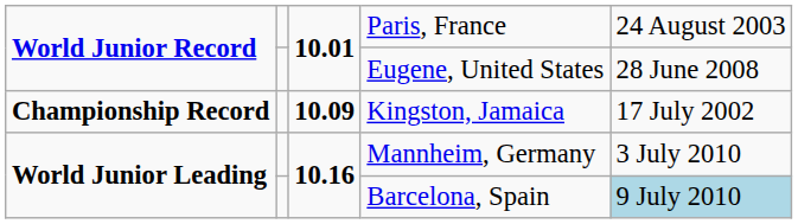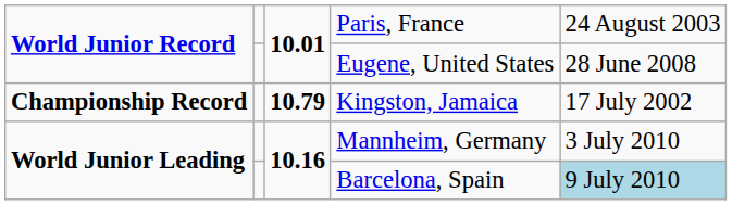 <table class="wikitable">
 <tr>
 <td rowspan=2><strong><a href='#'>World Junior Record</a></strong></td>
 <td></td>
 <td rowspan=2><strong>10.01</strong></td>
 <td><a href='#'>Paris</a>, France</td>
 <td>24 August 2003</td>
 </tr>
 <tr>
 <td></td>
 <td><a href='#'>Eugene</a>, United States</td>
 <td>28 June 2008</td>
 </tr>
 <tr>
 <td><strong>Championship Record</strong></td>
 <td></td>
-<td><strong>10.09</strong></td>
+<td><strong>10.79</strong></td>
 <td><a href='#'>Kingston, Jamaica</a></td>
 <td>17 July 2002</td>
 </tr>
 <tr>
 <td rowspan=2><strong>World Junior Leading</strong></td>
 <td></td>
 <td rowspan=2><strong>10.16</strong></td>
 <td><a href='#'>Mannheim</a>, Germany</td>
 <td>3 July 2010</td>
 </tr>
 <tr>
 <td></td>
 <td><a href='#'>Barcelona</a>, Spain</td>
 <td style="background: lightblue;">9 July 2010</td>
 </tr>
 </table>
